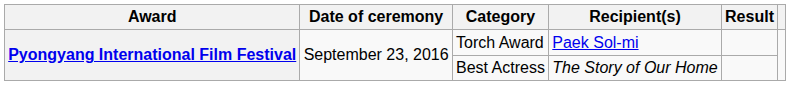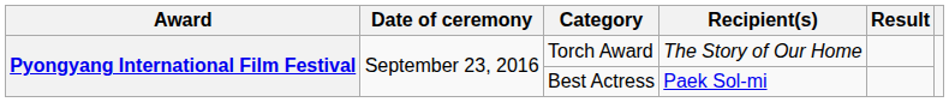 <table class="wikitable sortable plainrowheaders">
 <tr>
 <th scope="col">Award</th>
 <th scope="col">Date of ceremony</th>
 <th scope="col">Category</th>
 <th scope="col">Recipient(s)</th>
 <th scope="col">Result</th>
 <th scope="col" class="unsortable"></th>
 </tr>
 <tr>
 <th scope="row" rowspan="2"><a href='#'>Pyongyang International Film Festival</a></th>
 <td rowspan="2">September 23, 2016</td>
 <td>Torch Award</td>
-<td><a href='#'>Paek Sol-mi</a></td>
+<td><em>The Story of Our Home</em></td>
 <td></td>
 <td rowspan="2" align="center"></td>
 </tr>
 <tr>
 <td>Best Actress</td>
-<td><em>The Story of Our Home</em></td>
+<td><a href='#'>Paek Sol-mi</a></td>
 <td></td>
 </tr>
 </table>
